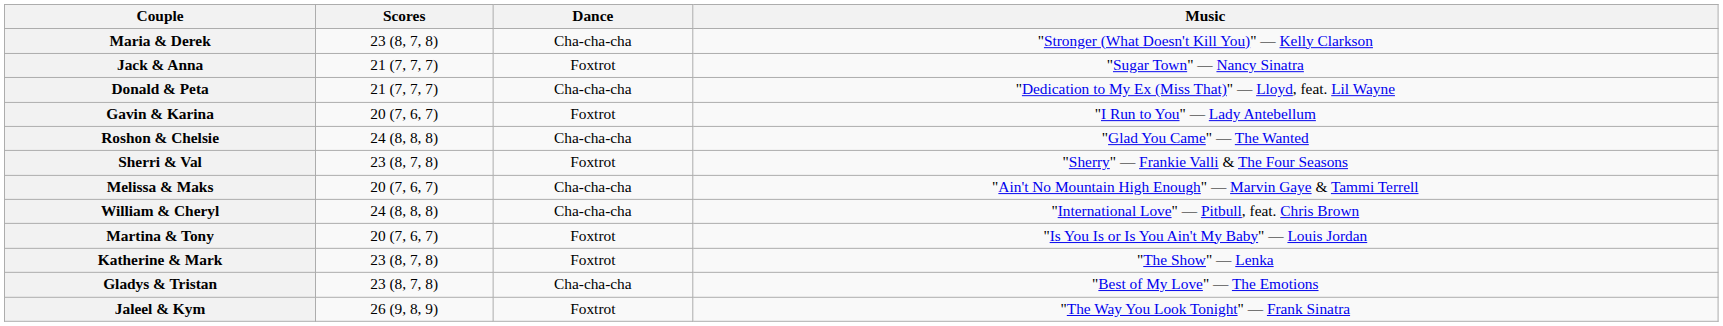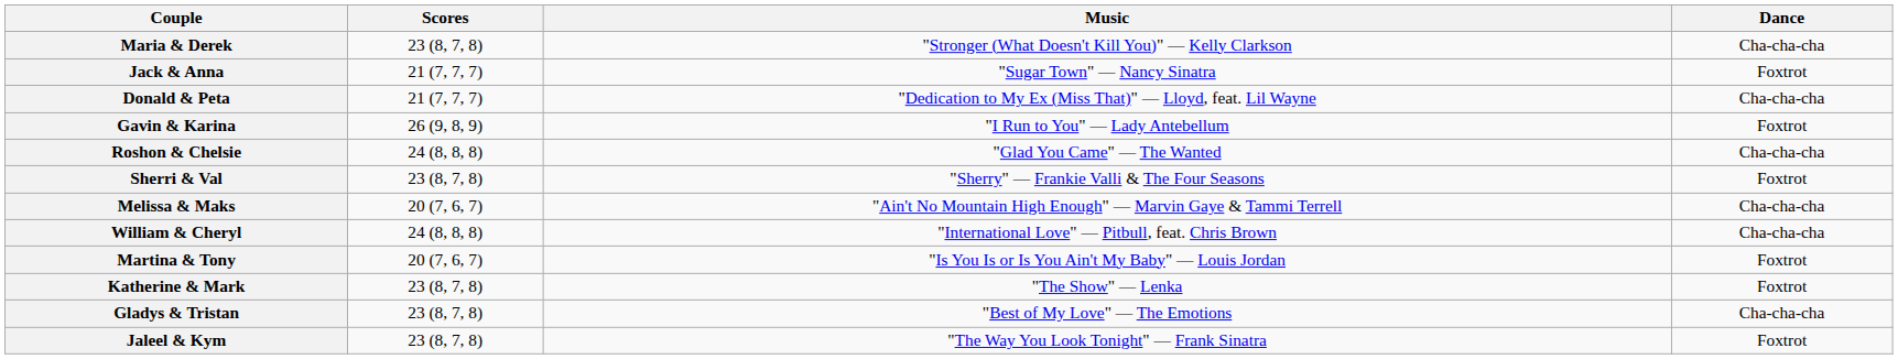 <table class="wikitable sortable" style="text-align:center; width:90%">
 <tr>
 <th scope="col">Couple</th>
 <th scope="col">Scores</th>
+<th scope="col" class="unsortable">Music</th>
 <th scope="col" class="unsortable">Dance</th>
-<th scope="col" class="unsortable">Music</th>
 </tr>
 <tr>
 <th scope="row">Maria & Derek</th>
 <td>23 (8, 7, 8)</td>
+<td>"<a href='#'>Stronger (What Doesn't Kill You)</a>" — <a href='#'>Kelly Clarkson</a></td>
 <td>Cha-cha-cha</td>
-<td>"<a href='#'>Stronger (What Doesn't Kill You)</a>" — <a href='#'>Kelly Clarkson</a></td>
 </tr>
 <tr>
 <th scope="row">Jack & Anna</th>
 <td>21 (7, 7, 7)</td>
+<td>"<a href='#'>Sugar Town</a>" — <a href='#'>Nancy Sinatra</a></td>
 <td>Foxtrot</td>
-<td>"<a href='#'>Sugar Town</a>" — <a href='#'>Nancy Sinatra</a></td>
 </tr>
 <tr>
 <th scope="row">Donald & Peta</th>
 <td>21 (7, 7, 7)</td>
+<td>"<a href='#'>Dedication to My Ex (Miss That)</a>" — <a href='#'>Lloyd</a>, feat. <a href='#'>Lil Wayne</a></td>
 <td>Cha-cha-cha</td>
-<td>"<a href='#'>Dedication to My Ex (Miss That)</a>" — <a href='#'>Lloyd</a>, feat. <a href='#'>Lil Wayne</a></td>
 </tr>
 <tr>
 <th scope="row">Gavin & Karina</th>
-<td>20 (7, 6, 7)</td>
+<td>26 (9, 8, 9)</td>
+<td>"<a href='#'>I Run to You</a>" — <a href='#'>Lady Antebellum</a></td>
 <td>Foxtrot</td>
-<td>"<a href='#'>I Run to You</a>" — <a href='#'>Lady Antebellum</a></td>
 </tr>
 <tr>
 <th scope="row">Roshon & Chelsie</th>
 <td>24 (8, 8, 8)</td>
+<td>"<a href='#'>Glad You Came</a>" — <a href='#'>The Wanted</a></td>
 <td>Cha-cha-cha</td>
-<td>"<a href='#'>Glad You Came</a>" — <a href='#'>The Wanted</a></td>
 </tr>
 <tr>
 <th scope="row">Sherri & Val</th>
 <td>23 (8, 7, 8)</td>
+<td>"<a href='#'>Sherry</a>" — <a href='#'>Frankie Valli</a> & <a href='#'>The Four Seasons</a></td>
 <td>Foxtrot</td>
-<td>"<a href='#'>Sherry</a>" — <a href='#'>Frankie Valli</a> & <a href='#'>The Four Seasons</a></td>
 </tr>
 <tr>
 <th scope="row">Melissa & Maks</th>
 <td>20 (7, 6, 7)</td>
+<td>"<a href='#'>Ain't No Mountain High Enough</a>" — <a href='#'>Marvin Gaye</a> & <a href='#'>Tammi Terrell</a></td>
 <td>Cha-cha-cha</td>
-<td>"<a href='#'>Ain't No Mountain High Enough</a>" — <a href='#'>Marvin Gaye</a> & <a href='#'>Tammi Terrell</a></td>
 </tr>
 <tr>
 <th scope="row">William & Cheryl</th>
 <td>24 (8, 8, 8)</td>
+<td>"<a href='#'>International Love</a>" — <a href='#'>Pitbull</a>, feat. <a href='#'>Chris Brown</a></td>
 <td>Cha-cha-cha</td>
-<td>"<a href='#'>International Love</a>" — <a href='#'>Pitbull</a>, feat. <a href='#'>Chris Brown</a></td>
 </tr>
 <tr>
 <th scope="row">Martina & Tony</th>
 <td>20 (7, 6, 7)</td>
+<td>"<a href='#'>Is You Is or Is You Ain't My Baby</a>" — <a href='#'>Louis Jordan</a></td>
 <td>Foxtrot</td>
-<td>"<a href='#'>Is You Is or Is You Ain't My Baby</a>" — <a href='#'>Louis Jordan</a></td>
 </tr>
 <tr>
 <th scope="row">Katherine & Mark</th>
 <td>23 (8, 7, 8)</td>
+<td>"<a href='#'>The Show</a>" — <a href='#'>Lenka</a></td>
 <td>Foxtrot</td>
-<td>"<a href='#'>The Show</a>" — <a href='#'>Lenka</a></td>
 </tr>
 <tr>
 <th scope="row">Gladys & Tristan</th>
 <td>23 (8, 7, 8)</td>
+<td>"<a href='#'>Best of My Love</a>" — <a href='#'>The Emotions</a></td>
 <td>Cha-cha-cha</td>
-<td>"<a href='#'>Best of My Love</a>" — <a href='#'>The Emotions</a></td>
 </tr>
 <tr>
 <th scope="row">Jaleel & Kym</th>
-<td>26 (9, 8, 9)</td>
+<td>23 (8, 7, 8)</td>
+<td>"<a href='#'>The Way You Look Tonight</a>" — <a href='#'>Frank Sinatra</a></td>
 <td>Foxtrot</td>
-<td>"<a href='#'>The Way You Look Tonight</a>" — <a href='#'>Frank Sinatra</a></td>
 </tr>
 </table>
